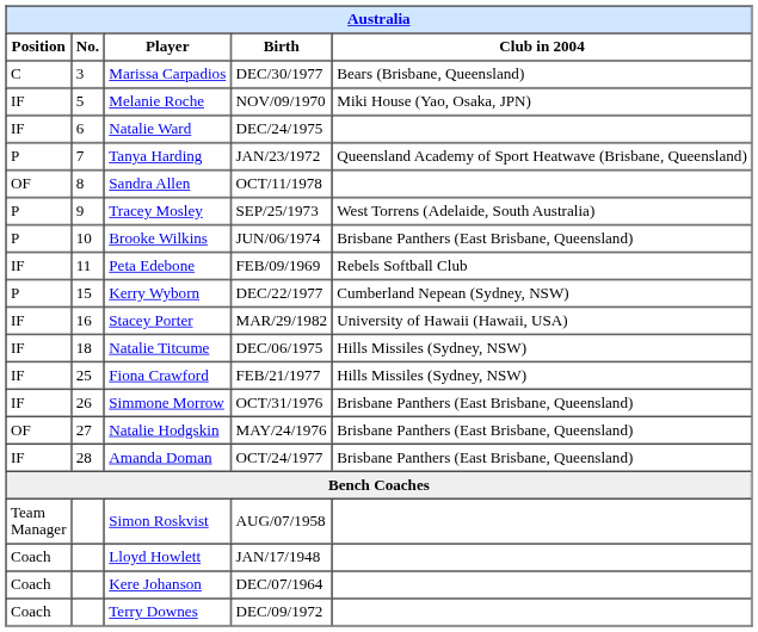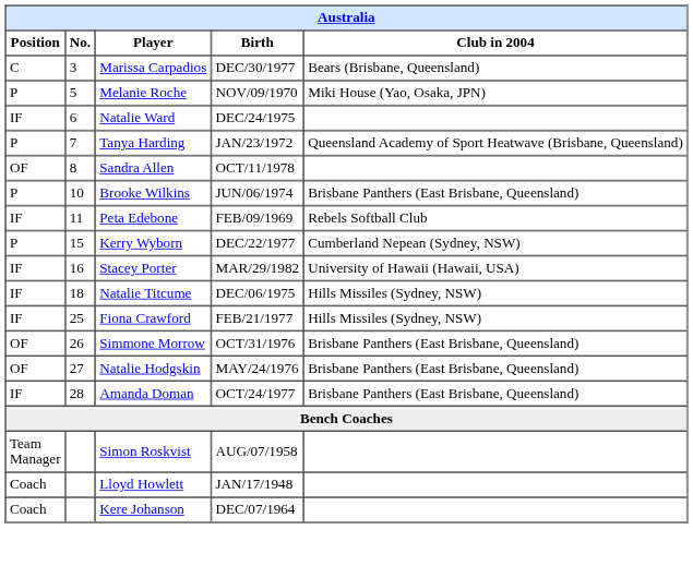 <table border=1 cellpadding=4 cellspacing=0>
 <tr>
 <th colspan=5 bgcolor=#d0e7ff><a href='#'>Australia</a></th>
 </tr>
 <tr>
 <th>Position</th>
 <th>No.</th>
 <th>Player</th>
 <th>Birth</th>
 <th>Club in 2004</th>
 </tr>
 <tr>
 <td>C</td>
 <td>3</td>
 <td><a href='#'>Marissa Carpadios</a></td>
 <td>DEC/30/1977</td>
 <td>Bears (Brisbane, Queensland)</td>
 </tr>
 <tr>
-<td>IF</td>
+<td>P</td>
 <td>5</td>
 <td><a href='#'>Melanie Roche</a></td>
 <td>NOV/09/1970</td>
 <td>Miki House (Yao, Osaka, JPN)</td>
 </tr>
 <tr>
 <td>IF</td>
 <td>6</td>
 <td><a href='#'>Natalie Ward</a></td>
 <td>DEC/24/1975</td>
 <td></td>
 </tr>
 <tr>
 <td>P</td>
 <td>7</td>
 <td><a href='#'>Tanya Harding</a></td>
 <td>JAN/23/1972</td>
 <td>Queensland Academy of Sport Heatwave (Brisbane, Queensland)</td>
 </tr>
 <tr>
 <td>OF</td>
 <td>8</td>
 <td><a href='#'>Sandra Allen</a></td>
 <td>OCT/11/1978</td>
 <td></td>
-</tr>
-<tr>
-<td>P</td>
-<td>9</td>
-<td><a href='#'>Tracey Mosley</a></td>
-<td>SEP/25/1973</td>
-<td>West Torrens (Adelaide, South Australia)</td>
 </tr>
 <tr>
 <td>P</td>
 <td>10</td>
 <td><a href='#'>Brooke Wilkins</a></td>
 <td>JUN/06/1974</td>
 <td>Brisbane Panthers (East Brisbane, Queensland)</td>
 </tr>
 <tr>
 <td>IF</td>
 <td>11</td>
 <td><a href='#'>Peta Edebone</a></td>
 <td>FEB/09/1969</td>
 <td>Rebels Softball Club</td>
 </tr>
 <tr>
 <td>P</td>
 <td>15</td>
 <td><a href='#'>Kerry Wyborn</a></td>
 <td>DEC/22/1977</td>
 <td>Cumberland Nepean (Sydney, NSW)</td>
 </tr>
 <tr>
 <td>IF</td>
 <td>16</td>
 <td><a href='#'>Stacey Porter</a></td>
 <td>MAR/29/1982</td>
 <td>University of Hawaii (Hawaii, USA)</td>
 </tr>
 <tr>
 <td>IF</td>
 <td>18</td>
 <td><a href='#'>Natalie Titcume</a></td>
 <td>DEC/06/1975</td>
 <td>Hills Missiles (Sydney, NSW)</td>
 </tr>
 <tr>
 <td>IF</td>
 <td>25</td>
 <td><a href='#'>Fiona Crawford</a></td>
 <td>FEB/21/1977</td>
 <td>Hills Missiles (Sydney, NSW)</td>
 </tr>
 <tr>
-<td>IF</td>
+<td>OF</td>
 <td>26</td>
 <td><a href='#'>Simmone Morrow</a></td>
 <td>OCT/31/1976</td>
 <td>Brisbane Panthers (East Brisbane, Queensland)</td>
 </tr>
 <tr>
 <td>OF</td>
 <td>27</td>
 <td><a href='#'>Natalie Hodgskin</a></td>
 <td>MAY/24/1976</td>
 <td>Brisbane Panthers (East Brisbane, Queensland)</td>
 </tr>
 <tr>
 <td>IF</td>
 <td>28</td>
 <td><a href='#'>Amanda Doman</a></td>
 <td>OCT/24/1977</td>
 <td>Brisbane Panthers (East Brisbane, Queensland)</td>
 </tr>
 <tr>
 <th colspan=5 bgcolor=#efefef><strong>Bench Coaches</strong></th>
 </tr>
 <tr>
 <td>Team<br> Manager</td>
 <td></td>
 <td><a href='#'>Simon Roskvist</a></td>
 <td>AUG/07/1958</td>
 <td></td>
 </tr>
 <tr>
 <td>Coach</td>
 <td></td>
 <td><a href='#'>Lloyd Howlett</a></td>
 <td>JAN/17/1948</td>
 <td></td>
 </tr>
 <tr>
 <td>Coach</td>
 <td></td>
 <td><a href='#'>Kere Johanson</a></td>
 <td>DEC/07/1964</td>
 <td></td>
 </tr>
-<tr>
-<td>Coach</td>
-<td></td>
-<td><a href='#'>Terry Downes</a></td>
-<td>DEC/09/1972</td>
-<td></td>
-</tr>
 </table>
